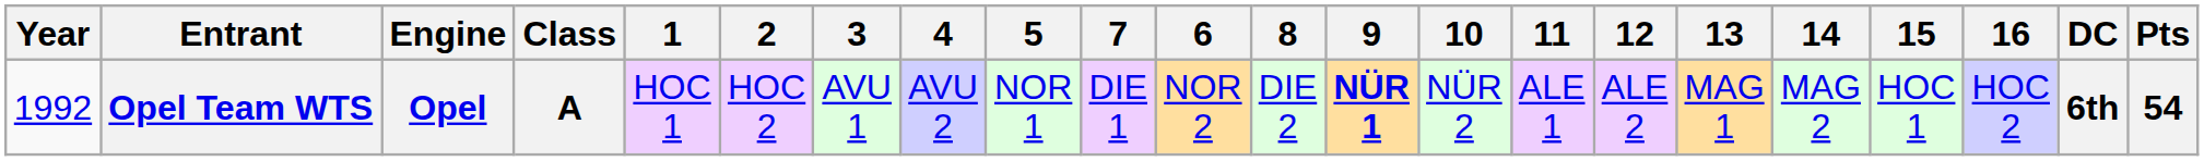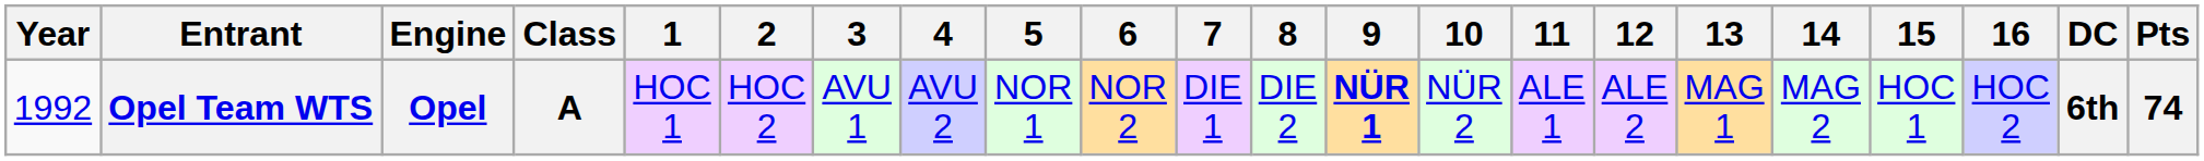 <table class="wikitable" style="text-align:center; font-size:85%">
 <tr>
 <th>Year</th>
 <th>Entrant</th>
 <th>Engine</th>
 <th>Class</th>
 <th>1</th>
 <th>2</th>
 <th>3</th>
 <th>4</th>
 <th>5</th>
+<th>6</th>
 <th>7</th>
-<th>6</th>
 <th>8</th>
 <th>9</th>
 <th>10</th>
 <th>11</th>
 <th>12</th>
 <th>13</th>
 <th>14</th>
 <th>15</th>
 <th>16</th>
 <th>DC</th>
 <th>Pts</th>
 </tr>
 <tr>
 <td><a href='#'>1992</a></td>
 <th nowrap><a href='#'>Opel Team WTS</a></th>
 <th nowrap><a href='#'>Opel</a></th>
 <th>A</th>
 <td style="background:#EFCFFF;"><a href='#'>HOC<br>1</a><br></td>
 <td style="background:#EFCFFF;"><a href='#'>HOC<br>2</a><br></td>
 <td style="background:#DFFFDF;"><a href='#'>AVU<br>1</a><br></td>
 <td style="background:#CFCFFF;"><a href='#'>AVU<br>2</a><br></td>
 <td style="background:#DFFFDF;"><a href='#'>NOR<br>1</a><br></td>
+<td style="background:#FFDF9F;"><a href='#'>NOR<br>2</a><br></td>
 <td style="background:#EFCFFF;"><a href='#'>DIE<br>1</a><br></td>
-<td style="background:#FFDF9F;"><a href='#'>NOR<br>2</a><br></td>
 <td style="background:#DFFFDF;"><a href='#'>DIE<br>2</a><br></td>
 <td style="background:#FFDF9F;"><strong><a href='#'>NÜR<br>1</a><br></strong></td>
 <td style="background:#DFFFDF;"><a href='#'>NÜR<br>2</a><br></td>
 <td style="background:#EFCFFF;"><a href='#'>ALE<br>1</a><br></td>
 <td style="background:#EFCFFF;"><a href='#'>ALE<br>2</a><br></td>
 <td style="background:#FFDF9F;"><a href='#'>MAG<br>1</a><br></td>
 <td style="background:#DFFFDF;"><a href='#'>MAG<br>2</a><br></td>
 <td style="background:#DFFFDF;"><a href='#'>HOC<br>1</a><br></td>
 <td style="background:#CFCFFF;"><a href='#'>HOC<br>2</a><br></td>
 <th>6th</th>
-<th>54</th>
+<th>74</th>
 </tr>
 </table>
